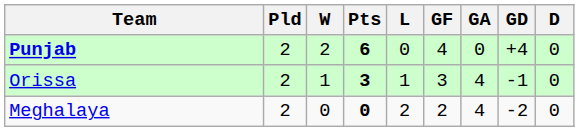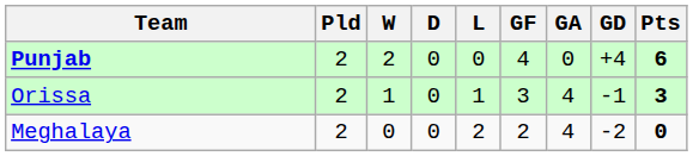 <table class="wikitable" style="text-align: center;">
 <tr>
 <th width="175">Team</th>
 <th width="20">Pld</th>
 <th width="20">W</th>
-<th width="20">Pts</th>
+<th width="20">D</th>
 <th width="20">L</th>
 <th width="20">GF</th>
 <th width="20">GA</th>
 <th width="20">GD</th>
-<th width="20">D</th>
+<th width="20">Pts</th>
 </tr>
 <tr bgcolor=#ccffcc>
 <td align=left><strong><a href='#'>Punjab</a></strong></td>
 <td>2</td>
 <td>2</td>
-<td><strong>6</strong></td>
+<td>0</td>
 <td>0</td>
 <td>4</td>
 <td>0</td>
 <td>+4</td>
-<td>0</td>
+<td><strong>6</strong></td>
 </tr>
 <tr bgcolor=#ccffcc>
 <td align=left><a href='#'>Orissa</a></td>
 <td>2</td>
 <td>1</td>
-<td><strong>3</strong></td>
+<td>0</td>
 <td>1</td>
 <td>3</td>
 <td>4</td>
 <td>-1</td>
-<td>0</td>
+<td><strong>3</strong></td>
 </tr>
 <tr>
 <td align=left><a href='#'>Meghalaya</a></td>
 <td>2</td>
 <td>0</td>
-<td><strong>0</strong></td>
+<td>0</td>
 <td>2</td>
 <td>2</td>
 <td>4</td>
 <td>-2</td>
-<td>0</td>
+<td><strong>0</strong></td>
 </tr>
 </table>
